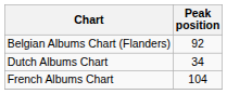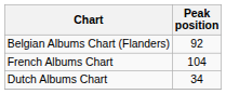 <table class="wikitable" border="1">
 <tr>
 <th>Chart</th>
 <th>Peak<br>position</th>
 </tr>
 <tr>
 <td>Belgian Albums Chart (Flanders)</td>
 <td align="center">92</td>
 </tr>
 <tr>
+<td>French Albums Chart</td>
+<td align="center">104</td>
+</tr>
+<tr>
 <td>Dutch Albums Chart</td>
 <td align="center">34</td>
 </tr>
 <tr>
-<td>French Albums Chart</td>
-<td align="center">104</td>
-</tr>
-<tr>
 </tr>
 </table>
